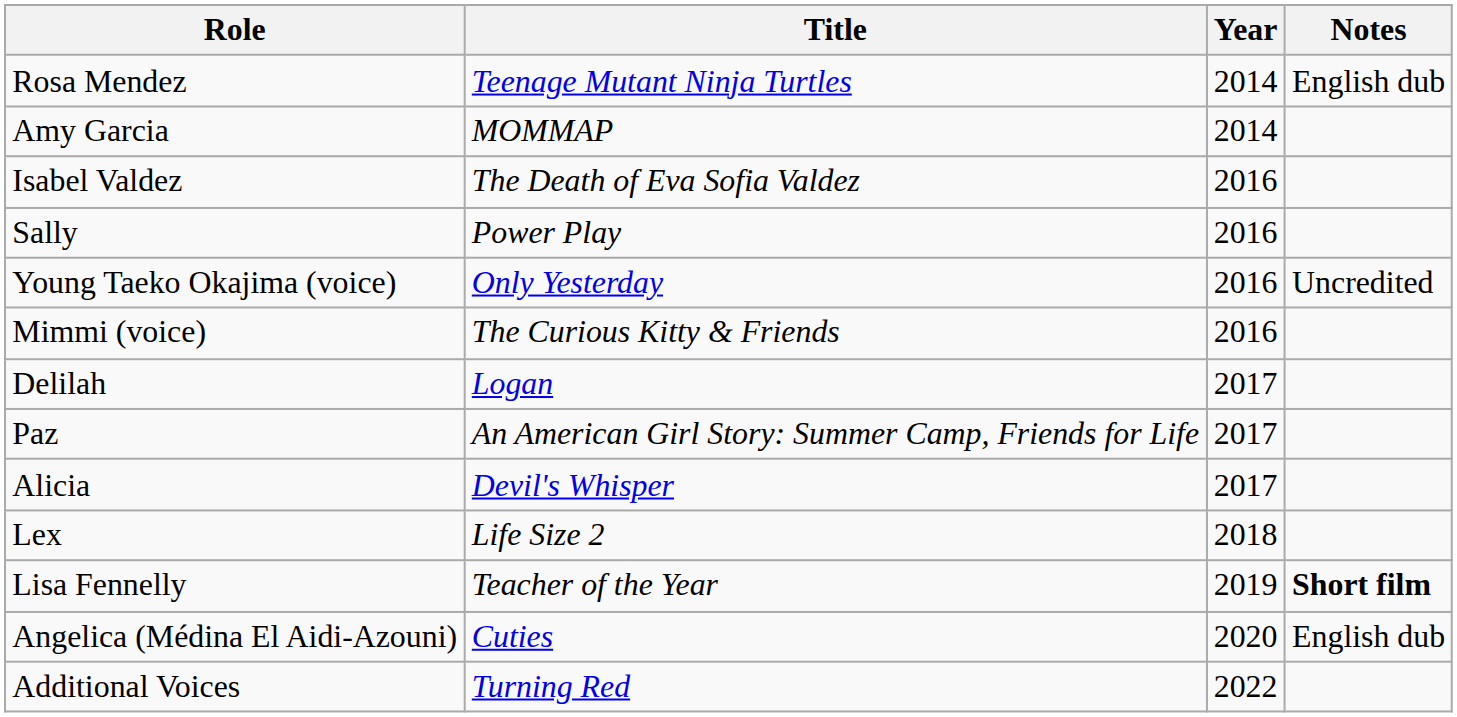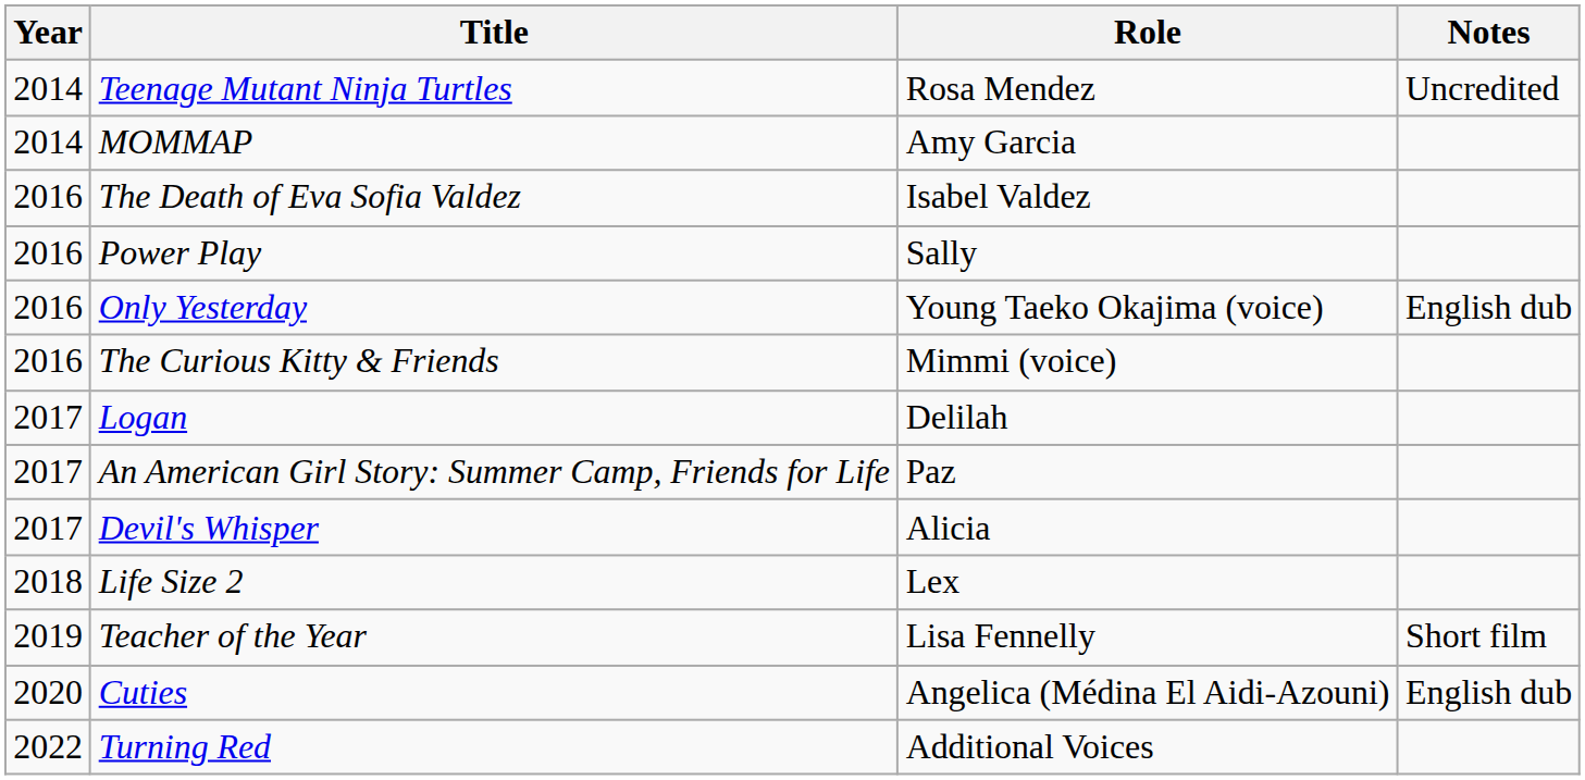 <table class="wikitable sortable">
 <tr>
+<th>Year</th>
+<th>Title</th>
 <th>Role</th>
-<th>Title</th>
-<th>Year</th>
 <th class="unsortable">Notes</th>
 </tr>
 <tr>
+<td>2014</td>
+<td><em> <a href='#'>Teenage Mutant Ninja Turtles</a> </em></td>
 <td>Rosa Mendez</td>
-<td><em> <a href='#'>Teenage Mutant Ninja Turtles</a> </em></td>
+<td>Uncredited</td>
+</tr>
+<tr>
 <td>2014</td>
+<td><em> MOMMAP </em></td>
+<td>Amy Garcia</td>
+<td></td>
+</tr>
+<tr>
+<td>2016</td>
+<td><em>The Death of Eva Sofia Valdez</em></td>
+<td>Isabel Valdez</td>
+<td></td>
+</tr>
+<tr>
+<td>2016</td>
+<td><em>Power Play</em></td>
+<td>Sally</td>
+<td></td>
+</tr>
+<tr>
+<td>2016</td>
+<td><em><a href='#'>Only Yesterday</a></em></td>
+<td>Young Taeko Okajima (voice) </td>
 <td>English dub</td>
 </tr>
 <tr>
-<td>Amy Garcia</td>
-<td><em> MOMMAP </em></td>
-<td>2014</td>
+<td>2016</td>
+<td><em>The Curious Kitty & Friends</em></td>
+<td>Mimmi (voice)</td>
 <td></td>
 </tr>
 <tr>
-<td>Isabel Valdez</td>
-<td><em>The Death of Eva Sofia Valdez</em></td>
-<td>2016</td>
+<td>2017</td>
+<td><em><a href='#'>Logan</a></em></td>
+<td>Delilah</td>
 <td></td>
 </tr>
 <tr>
-<td>Sally</td>
-<td><em>Power Play</em></td>
-<td>2016</td>
+<td>2017</td>
+<td><em>An American Girl Story: Summer Camp, Friends for Life</em></td>
+<td>Paz</td>
 <td></td>
 </tr>
 <tr>
-<td>Young Taeko Okajima (voice) </td>
-<td><em><a href='#'>Only Yesterday</a></em></td>
-<td>2016</td>
-<td>Uncredited</td>
-</tr>
-<tr>
-<td>Mimmi (voice)</td>
-<td><em>The Curious Kitty & Friends</em></td>
-<td>2016</td>
+<td>2017</td>
+<td><em><a href='#'>Devil's Whisper</a></em></td>
+<td>Alicia</td>
 <td></td>
 </tr>
 <tr>
-<td>Delilah</td>
-<td><em><a href='#'>Logan</a></em></td>
-<td>2017</td>
+<td>2018</td>
+<td><em>Life Size 2</em></td>
+<td>Lex</td>
 <td></td>
 </tr>
 <tr>
-<td>Paz</td>
-<td><em>An American Girl Story: Summer Camp, Friends for Life</em></td>
-<td>2017</td>
-<td></td>
+<td>2019</td>
+<td><em>Teacher of the Year</em></td>
+<td>Lisa Fennelly</td>
+<td>Short film</td>
 </tr>
 <tr>
-<td>Alicia</td>
-<td><em><a href='#'>Devil's Whisper</a></em></td>
-<td>2017</td>
-<td></td>
-</tr>
-<tr>
-<td>Lex</td>
-<td><em>Life Size 2</em></td>
-<td>2018</td>
-<td></td>
-</tr>
-<tr>
-<td>Lisa Fennelly</td>
-<td><em>Teacher of the Year</em></td>
-<td>2019</td>
-<td><strong>Short film</strong></td>
-</tr>
-<tr>
+<td>2020</td>
+<td><em><a href='#'>Cuties</a></em></td>
 <td>Angelica (Médina El Aidi-Azouni)</td>
-<td><em><a href='#'>Cuties</a></em></td>
-<td>2020</td>
 <td>English dub</td>
 </tr>
 <tr>
+<td>2022</td>
+<td><em><a href='#'>Turning Red</a></em></td>
 <td>Additional Voices</td>
-<td><em><a href='#'>Turning Red</a></em></td>
-<td>2022</td>
 <td></td>
 </tr>
 </table>
